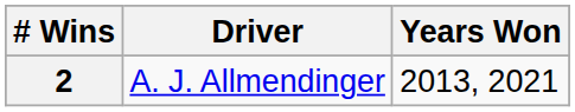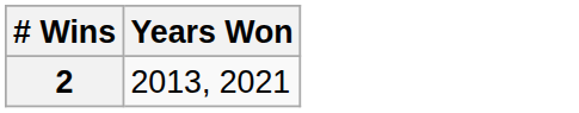 <table class="wikitable" style="font-size: 95%;">
 <tr>
 <th># Wins</th>
-<th>Driver</th>
 <th>Years Won</th>
 </tr>
 <tr>
 <th>2</th>
-<td><a href='#'>A. J. Allmendinger</a></td>
 <td>2013, 2021</td>
 </tr>
 </table>
